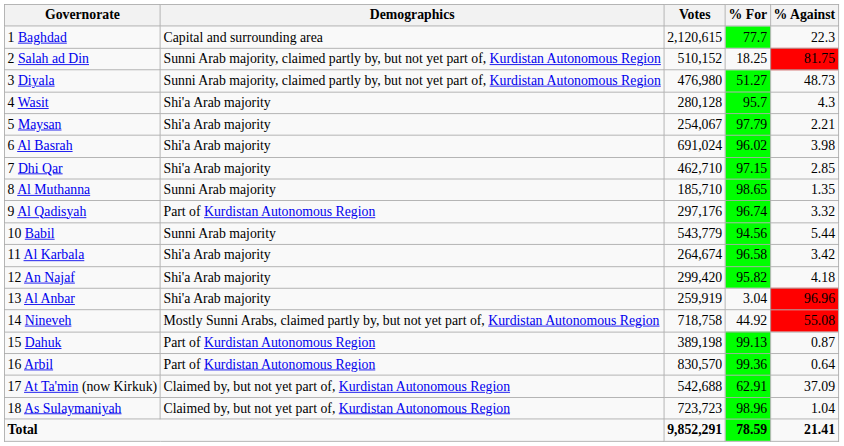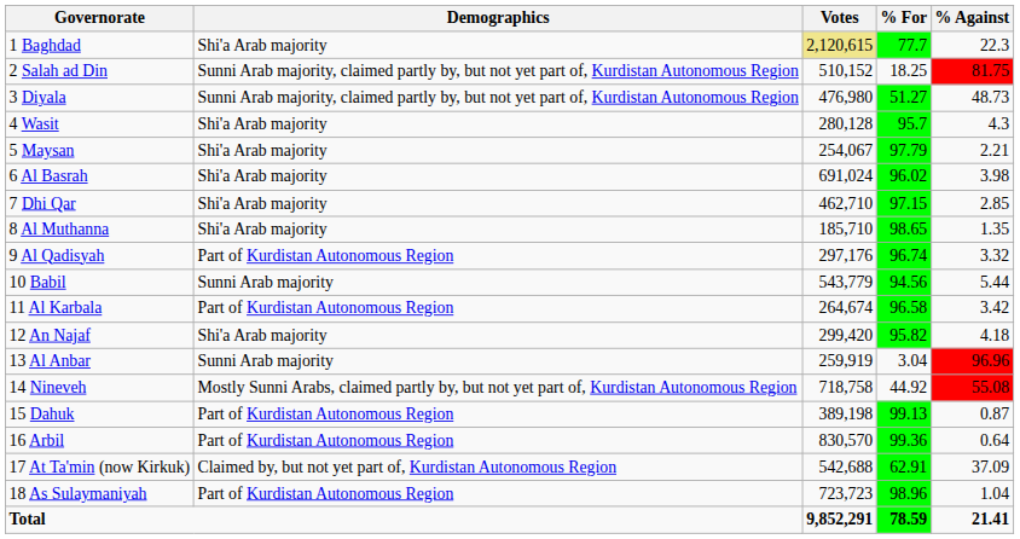 <table class="wikitable sortable">
 <tr>
 <th>Governorate</th>
 <th>Demographics</th>
 <th>Votes</th>
 <th>% For</th>
 <th>% Against</th>
 </tr>
 <tr>
 <td>1 <a href='#'>Baghdad</a></td>
-<td>Capital and surrounding area</td>
-<td align=right>2,120,615</td>
+<td>Shi'a Arab majority</td>
+<td align=right style="background: khaki;">2,120,615</td>
 <td bgcolor=#00FF00 align=right>77.7</td>
 <td align=right>22.3</td>
 </tr>
 <tr>
 <td>2 <a href='#'>Salah ad Din</a></td>
 <td>Sunni Arab majority, claimed partly by, but not yet part of, <a href='#'>Kurdistan Autonomous Region</a></td>
 <td align=right>510,152</td>
 <td align=right>18.25</td>
 <td bgcolor=#FF0000 align=right>81.75</td>
 </tr>
 <tr>
 <td>3 <a href='#'>Diyala</a></td>
 <td>Sunni Arab majority, claimed partly by, but not yet part of, <a href='#'>Kurdistan Autonomous Region</a></td>
 <td align=right>476,980</td>
 <td bgcolor=#00FF00 align=right>51.27</td>
 <td align=right>48.73</td>
 </tr>
 <tr>
 <td>4 <a href='#'>Wasit</a></td>
 <td>Shi'a Arab majority</td>
 <td align=right>280,128</td>
 <td bgcolor=#00FF00 align=right>95.7</td>
 <td align=right>4.3</td>
 </tr>
 <tr>
 <td>5 <a href='#'>Maysan</a></td>
 <td>Shi'a Arab majority</td>
 <td align=right>254,067</td>
 <td bgcolor=#00FF00 align=right>97.79</td>
 <td align=right>2.21</td>
 </tr>
 <tr>
 <td>6 <a href='#'>Al Basrah</a></td>
 <td>Shi'a Arab majority</td>
 <td align=right>691,024</td>
 <td bgcolor=#00FF00 align=right>96.02</td>
 <td align=right>3.98</td>
 </tr>
 <tr>
 <td>7 <a href='#'>Dhi Qar</a></td>
 <td>Shi'a Arab majority</td>
 <td align=right>462,710</td>
 <td bgcolor=#00FF00 align=right>97.15</td>
 <td align=right>2.85</td>
 </tr>
 <tr>
 <td>8 <a href='#'>Al Muthanna</a></td>
-<td>Sunni Arab majority</td>
+<td>Shi'a Arab majority</td>
 <td align=right>185,710</td>
 <td bgcolor=#00FF00 align=right>98.65</td>
 <td align=right>1.35</td>
 </tr>
 <tr>
 <td>9 <a href='#'>Al Qadisyah</a></td>
 <td>Part of <a href='#'>Kurdistan Autonomous Region</a></td>
 <td align=right>297,176</td>
 <td bgcolor=#00FF00 align=right>96.74</td>
 <td align=right>3.32</td>
 </tr>
 <tr>
 <td>10 <a href='#'>Babil</a></td>
 <td>Sunni Arab majority</td>
 <td align=right>543,779</td>
 <td bgcolor=#00FF00 align=right>94.56</td>
 <td align=right>5.44</td>
 </tr>
 <tr>
 <td>11 <a href='#'>Al Karbala</a></td>
-<td>Shi'a Arab majority</td>
+<td>Part of <a href='#'>Kurdistan Autonomous Region</a></td>
 <td align=right>264,674</td>
 <td bgcolor=#00FF00 align=right>96.58</td>
 <td align=right>3.42</td>
 </tr>
 <tr>
 <td>12 <a href='#'>An Najaf</a></td>
 <td>Shi'a Arab majority</td>
 <td align=right>299,420</td>
 <td bgcolor=#00FF00 align=right>95.82</td>
 <td align=right>4.18</td>
 </tr>
 <tr>
 <td>13 <a href='#'>Al Anbar</a></td>
-<td>Shi'a Arab majority</td>
+<td>Sunni Arab majority</td>
 <td align=right>259,919</td>
 <td align=right>3.04</td>
 <td bgcolor=#FF0000 align=right>96.96</td>
 </tr>
 <tr>
 <td>14 <a href='#'>Nineveh</a></td>
 <td>Mostly Sunni Arabs, claimed partly by, but not yet part of, <a href='#'>Kurdistan Autonomous Region</a></td>
 <td align=right>718,758</td>
 <td align=right>44.92</td>
 <td bgcolor=#FF0000 align=right>55.08</td>
 </tr>
 <tr>
 <td>15 <a href='#'>Dahuk</a></td>
 <td>Part of <a href='#'>Kurdistan Autonomous Region</a></td>
 <td align=right>389,198</td>
 <td bgcolor=#00FF00 align=right>99.13</td>
 <td align=right>0.87</td>
 </tr>
 <tr>
 <td>16 <a href='#'>Arbil</a></td>
 <td>Part of <a href='#'>Kurdistan Autonomous Region</a></td>
 <td align=right>830,570</td>
 <td bgcolor=#00FF00 align=right>99.36</td>
 <td align=right>0.64</td>
 </tr>
 <tr>
 <td>17 <a href='#'>At Ta'min</a> (now Kirkuk)</td>
 <td>Claimed by, but not yet part of, <a href='#'>Kurdistan Autonomous Region</a></td>
 <td align=right>542,688</td>
 <td bgcolor=#00FF00 align=right>62.91</td>
 <td align=right>37.09</td>
 </tr>
 <tr>
 <td>18 <a href='#'>As Sulaymaniyah</a></td>
-<td>Claimed by, but not yet part of, <a href='#'>Kurdistan Autonomous Region</a></td>
+<td>Part of <a href='#'>Kurdistan Autonomous Region</a></td>
 <td align=right>723,723</td>
 <td bgcolor=#00FF00 align=right>98.96</td>
 <td align=right>1.04</td>
 </tr>
 <tr class=sortbottom>
 <td colspan=2><strong>Total</strong></td>
 <td align=right><strong>9,852,291</strong></td>
 <td bgcolor=#00FF00 align=right><strong>78.59</strong></td>
 <td align=right><strong>21.41</strong></td>
 </tr>
 </table>
